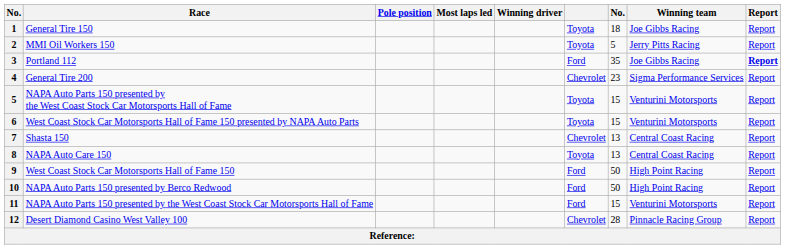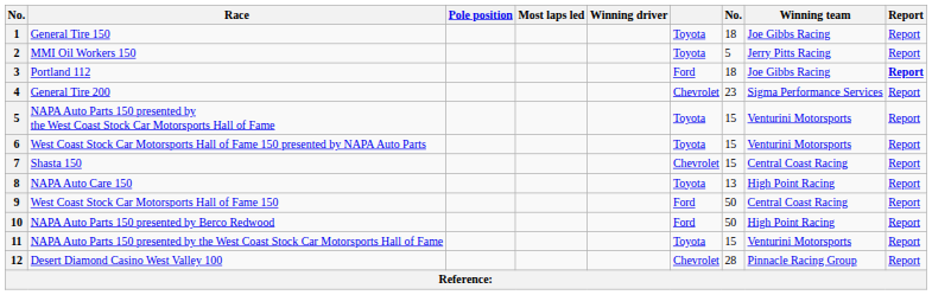 <table class="wikitable" style="font-size:95%">
 <tr>
 <th>No.</th>
 <th>Race</th>
 <th><a href='#'>Pole position</a></th>
 <th>Most laps led</th>
 <th>Winning driver</th>
 <th></th>
 <th>No.</th>
 <th>Winning team</th>
 <th>Report</th>
 </tr>
 <tr>
 <th>1</th>
 <td><a href='#'>General Tire 150</a></td>
 <td></td>
 <td></td>
 <td></td>
 <td><a href='#'>Toyota</a></td>
 <td>18</td>
 <td><a href='#'>Joe Gibbs Racing</a></td>
 <td><a href='#'>Report</a></td>
 </tr>
 <tr>
 <th>2</th>
 <td><a href='#'>MMI Oil Workers 150</a></td>
 <td></td>
 <td></td>
 <td></td>
 <td><a href='#'>Toyota</a></td>
 <td>5</td>
 <td><a href='#'>Jerry Pitts Racing</a></td>
 <td><a href='#'>Report</a></td>
 </tr>
 <tr>
 <th>3</th>
 <td><a href='#'>Portland 112</a></td>
 <td></td>
 <td></td>
 <td></td>
 <td><a href='#'>Ford</a></td>
-<td>35</td>
+<td>18</td>
 <td><a href='#'>Joe Gibbs Racing</a></td>
 <td><strong><a href='#'>Report</a></strong></td>
 </tr>
 <tr>
 <th>4</th>
 <td><a href='#'>General Tire 200</a></td>
 <td></td>
 <td></td>
 <td></td>
 <td><a href='#'>Chevrolet</a></td>
 <td>23</td>
 <td><a href='#'>Sigma Performance Services</a></td>
 <td><a href='#'>Report</a></td>
 </tr>
 <tr>
 <th>5</th>
 <td><a href='#'>NAPA Auto Parts 150 presented by<br>the West Coast Stock Car Motorsports Hall of Fame</a></td>
 <td></td>
 <td></td>
 <td></td>
 <td><a href='#'>Toyota</a></td>
 <td>15</td>
 <td><a href='#'>Venturini Motorsports</a></td>
 <td><a href='#'>Report</a></td>
 </tr>
 <tr>
 <th>6</th>
 <td><a href='#'>West Coast Stock Car Motorsports Hall of Fame 150 presented by NAPA Auto Parts</a></td>
 <td></td>
 <td></td>
 <td></td>
 <td><a href='#'>Toyota</a></td>
 <td>15</td>
 <td><a href='#'>Venturini Motorsports</a></td>
 <td><a href='#'>Report</a></td>
 </tr>
 <tr>
 <th>7</th>
 <td><a href='#'>Shasta 150</a></td>
 <td></td>
 <td></td>
 <td></td>
 <td><a href='#'>Chevrolet</a></td>
-<td>13</td>
+<td>15</td>
 <td><a href='#'>Central Coast Racing</a></td>
 <td><a href='#'>Report</a></td>
 </tr>
 <tr>
 <th>8</th>
 <td><a href='#'>NAPA Auto Care 150</a></td>
 <td></td>
 <td></td>
 <td></td>
 <td><a href='#'>Toyota</a></td>
 <td>13</td>
-<td><a href='#'>Central Coast Racing</a></td>
+<td><a href='#'>High Point Racing</a></td>
 <td><a href='#'>Report</a></td>
 </tr>
 <tr>
 <th>9</th>
 <td nowrap><a href='#'>West Coast Stock Car Motorsports Hall of Fame 150</a></td>
 <td></td>
 <td></td>
 <td></td>
 <td><a href='#'>Ford</a></td>
 <td>50</td>
-<td><a href='#'>High Point Racing</a></td>
+<td><a href='#'>Central Coast Racing</a></td>
 <td><a href='#'>Report</a></td>
 </tr>
 <tr>
 <th>10</th>
 <td><a href='#'>NAPA Auto Parts 150 presented by Berco Redwood</a></td>
 <td></td>
 <td></td>
 <td></td>
 <td><a href='#'>Ford</a></td>
 <td>50</td>
 <td><a href='#'>High Point Racing</a></td>
 <td><a href='#'>Report</a></td>
 </tr>
 <tr>
 <th>11</th>
 <td><a href='#'>NAPA Auto Parts 150 presented by the West Coast Stock Car Motorsports Hall of Fame</a></td>
 <td></td>
 <td></td>
 <td></td>
-<td><a href='#'>Ford</a></td>
+<td><a href='#'>Toyota</a></td>
 <td>15</td>
 <td><a href='#'>Venturini Motorsports</a></td>
 <td><a href='#'>Report</a></td>
 </tr>
 <tr>
 <th>12</th>
 <td><a href='#'>Desert Diamond Casino West Valley 100</a></td>
 <td></td>
 <td></td>
 <td></td>
 <td><a href='#'>Chevrolet</a></td>
 <td>28</td>
 <td><a href='#'>Pinnacle Racing Group</a></td>
 <td><a href='#'>Report</a></td>
 </tr>
 <tr>
 <th colspan="9">Reference:</th>
 </tr>
 </table>
